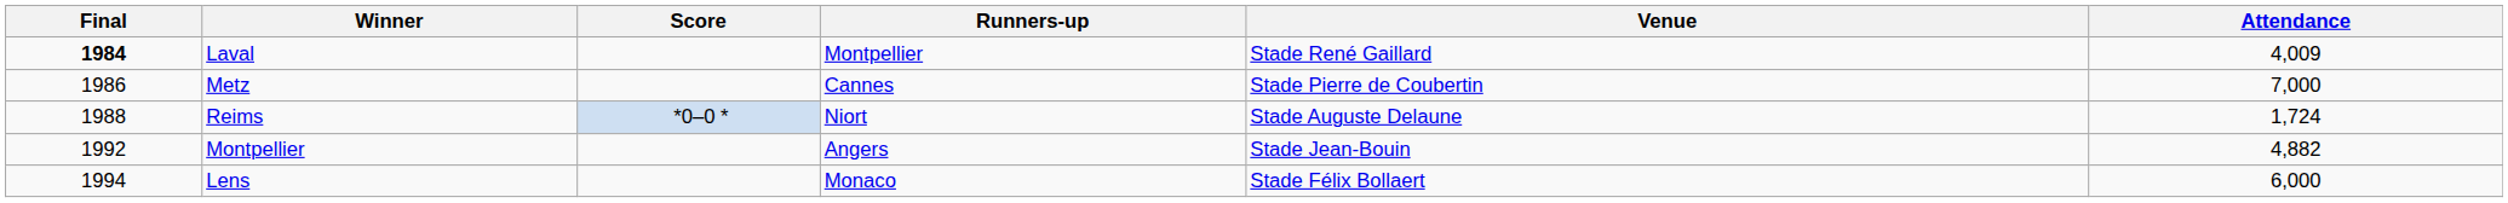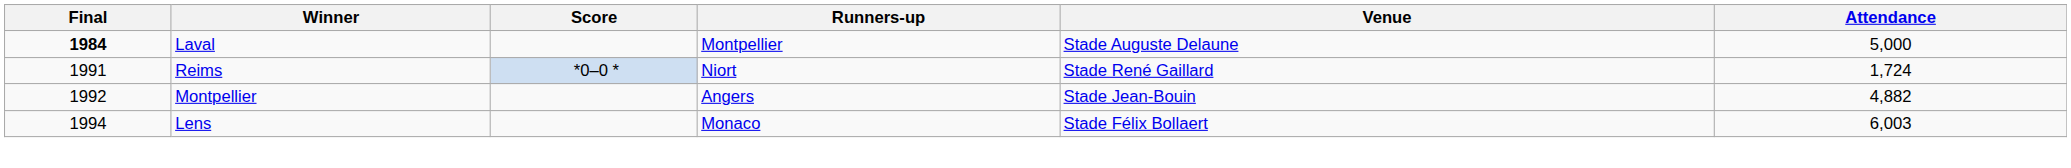 <table class="sortable wikitable" style="width:100%;">
 <tr>
 <th>Final</th>
 <th>Winner</th>
 <th>Score</th>
 <th>Runners-up</th>
 <th>Venue</th>
 <th><a href='#'>Attendance</a></th>
 </tr>
 <tr>
 <td align="center"><strong>1984</strong></td>
 <td><a href='#'>Laval</a></td>
 <td align="center"></td>
 <td><a href='#'>Montpellier</a></td>
-<td><a href='#'>Stade René Gaillard</a></td>
-<td align="center">4,009</td>
+<td><a href='#'>Stade Auguste Delaune</a></td>
+<td align="center">5,000</td>
 </tr>
 <tr>
-<td align="center">1986</td>
-<td><a href='#'>Metz</a></td>
-<td align="center"></td>
-<td><a href='#'>Cannes</a></td>
-<td><a href='#'>Stade Pierre de Coubertin</a></td>
-<td align="center">7,000</td>
-</tr>
-<tr>
-<td align="center">1988</td>
+<td align="center">1991</td>
 <td><a href='#'>Reims</a></td>
 <td bgcolor="#CEDFF2" align="center"><span> *</span>0–0 *</td>
 <td><a href='#'>Niort</a></td>
-<td><a href='#'>Stade Auguste Delaune</a></td>
+<td><a href='#'>Stade René Gaillard</a></td>
 <td align="center">1,724</td>
 </tr>
 <tr>
 <td align="center">1992</td>
 <td><a href='#'>Montpellier</a></td>
 <td align="center"></td>
 <td><a href='#'>Angers</a></td>
 <td><a href='#'>Stade Jean-Bouin</a></td>
 <td align="center">4,882</td>
 </tr>
 <tr>
 <td align="center">1994</td>
 <td><a href='#'>Lens</a></td>
 <td align="center"></td>
 <td><a href='#'>Monaco</a></td>
 <td><a href='#'>Stade Félix Bollaert</a></td>
-<td align="center">6,000</td>
+<td align="center">6,003</td>
 </tr>
 </table>
